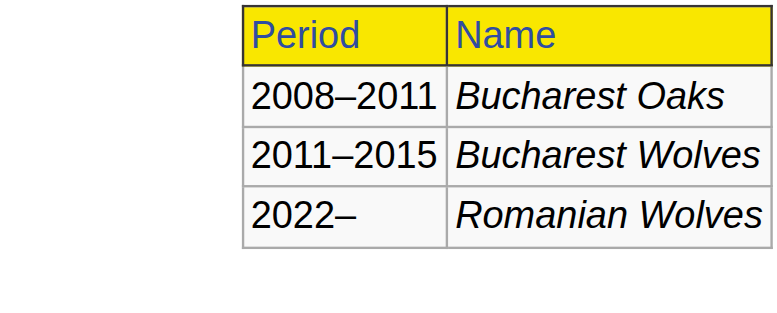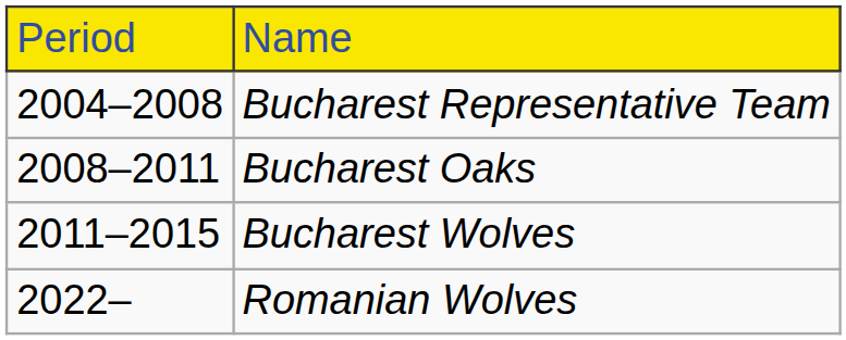 <table class="wikitable" style="text-align: left" align="right">
 <tr>
 <td style="background:#f9e700;color:#304da1;border:1px solid #373435">Period</td>
 <td style="background:#f9e700;color:#304da1;border:1px solid #373435">Name</td>
+</tr>
+<tr>
+<td>2004–2008</td>
+<td align=left><em>Bucharest Representative Team</em></td>
 </tr>
 <tr>
 <td>2008–2011</td>
 <td align=left><em>Bucharest Oaks</em></td>
 </tr>
 <tr>
 <td>2011–2015</td>
 <td align=left><em>Bucharest Wolves</em></td>
 </tr>
 <tr>
 <td>2022–</td>
 <td align=left><em>Romanian Wolves</em></td>
 </tr>
 </table>
